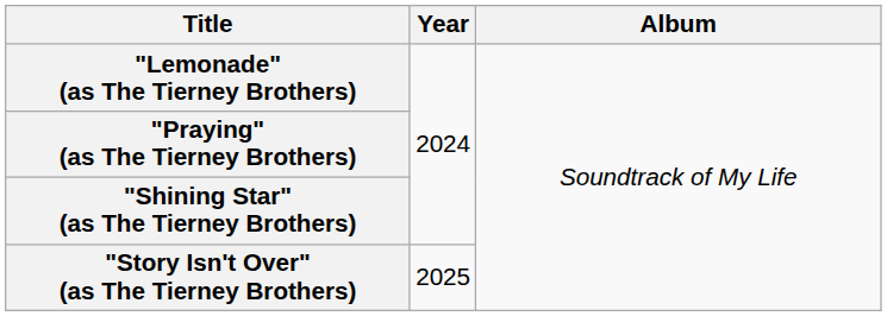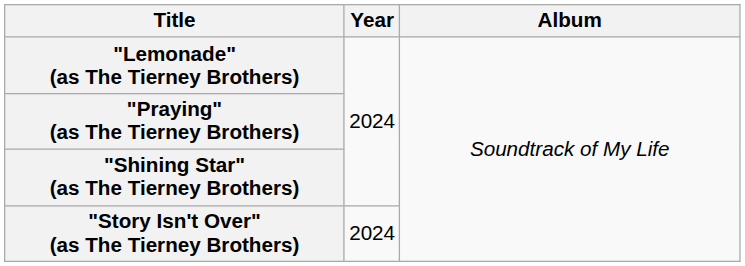 <table class="wikitable plainrowheaders" style="text-align:center;">
 <tr>
 <th scope="col" rowspan="1" style="width:16em;">Title</th>
 <th scope="col" rowspan="1" style="width:1em;">Year</th>
 <th scope="col" rowspan="1" style="width:16em;">Album</th>
 </tr>
 <tr>
 <th scope="row">"Lemonade" <br>(as The Tierney Brothers)</th>
 <td rowspan="3">2024</td>
 <td rowspan="4"><em>Soundtrack of My Life</em></td>
 </tr>
 <tr>
 <th scope="row">"Praying" <br>(as The Tierney Brothers)</th>
 </tr>
 <tr>
 <th scope="row">"Shining Star" <br>(as The Tierney Brothers)</th>
 </tr>
 <tr>
 <th scope="row">"Story Isn't Over" <br>(as The Tierney Brothers)</th>
-<td>2025</td>
+<td>2024</td>
 </tr>
 </table>
